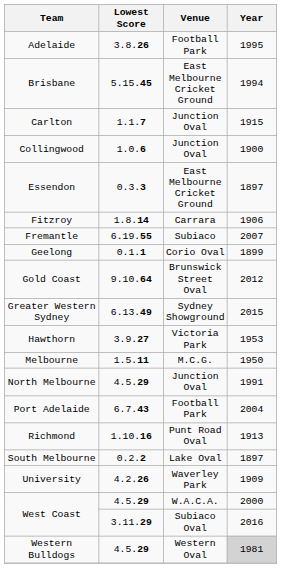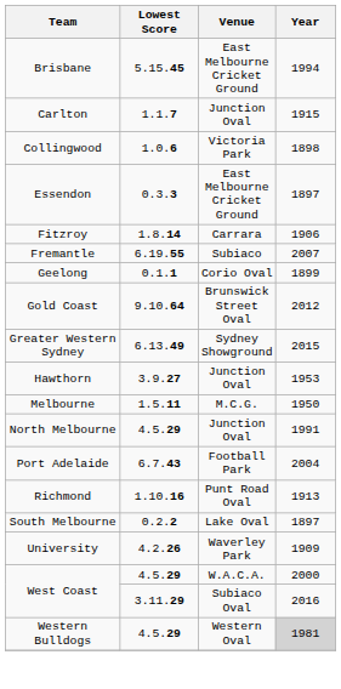 <table class="wikitable sortable">
 <tr>
 <th align="center" width="120">Team</th>
 <th align="center" width="80">Lowest Score</th>
 <th align="center" width="70">Venue</th>
 <th align="center" width="60">Year</th>
-</tr>
-<tr align="center">
-<td>Adelaide</td>
-<td>3.8.<strong>26</strong></td>
-<td>Football Park</td>
-<td>1995</td>
 </tr>
 <tr align="center">
 <td>Brisbane</td>
 <td>5.15.<strong>45</strong></td>
 <td>East Melbourne Cricket Ground</td>
 <td>1994</td>
 </tr>
 <tr align="center">
 <td>Carlton</td>
 <td>1.1.<strong>7</strong></td>
 <td>Junction Oval</td>
 <td>1915</td>
 </tr>
 <tr align="center">
 <td>Collingwood</td>
 <td>1.0.<strong>6</strong></td>
-<td>Junction Oval</td>
-<td>1900</td>
+<td>Victoria Park</td>
+<td>1898</td>
 </tr>
 <tr align="center">
 <td>Essendon</td>
 <td>0.3.<strong>3</strong></td>
 <td>East Melbourne Cricket Ground</td>
 <td>1897</td>
 </tr>
 <tr align="center">
 <td>Fitzroy</td>
 <td>1.8.<strong>14</strong></td>
 <td>Carrara</td>
 <td>1906</td>
 </tr>
 <tr align="center">
 <td>Fremantle</td>
 <td>6.19.<strong>55</strong></td>
 <td>Subiaco</td>
 <td>2007</td>
 </tr>
 <tr align="center">
 <td>Geelong</td>
 <td>0.1.<strong>1</strong></td>
 <td>Corio Oval</td>
 <td>1899</td>
 </tr>
 <tr align="center">
 <td>Gold Coast</td>
 <td>9.10.<strong>64</strong></td>
 <td>Brunswick Street Oval</td>
 <td>2012</td>
 </tr>
 <tr align="center">
 <td>Greater Western Sydney</td>
 <td>6.13.<strong>49</strong></td>
 <td>Sydney Showground</td>
 <td>2015</td>
 </tr>
 <tr align="center">
 <td>Hawthorn</td>
 <td>3.9.<strong>27</strong></td>
-<td>Victoria Park</td>
+<td>Junction Oval</td>
 <td>1953</td>
 </tr>
 <tr align="center">
 <td>Melbourne</td>
 <td>1.5.<strong>11</strong></td>
 <td>M.C.G.</td>
 <td>1950</td>
 </tr>
 <tr align="center">
 <td>North Melbourne</td>
 <td>4.5.<strong>29</strong></td>
 <td>Junction Oval</td>
 <td>1991</td>
 </tr>
 <tr align="center">
 <td>Port Adelaide</td>
 <td>6.7.<strong>43</strong></td>
 <td>Football Park</td>
 <td>2004</td>
 </tr>
 <tr align="center">
 <td>Richmond</td>
 <td>1.10.<strong>16</strong></td>
 <td>Punt Road Oval</td>
 <td>1913</td>
 </tr>
 <tr align="center">
 <td>South Melbourne</td>
 <td>0.2.<strong>2</strong></td>
 <td>Lake Oval</td>
 <td>1897</td>
 </tr>
 <tr align="center">
 <td>University</td>
 <td>4.2.<strong>26</strong></td>
 <td>Waverley Park</td>
 <td>1909</td>
 </tr>
 <tr align="center">
 <td rowspan="2">West Coast</td>
 <td>4.5.<strong>29</strong></td>
 <td>W.A.C.A.</td>
 <td>2000</td>
 </tr>
 <tr align="center">
 <td>3.11.<strong>29</strong></td>
 <td>Subiaco Oval</td>
 <td>2016</td>
 </tr>
 <tr align="center">
 <td>Western Bulldogs</td>
 <td>4.5.<strong>29</strong></td>
 <td>Western Oval</td>
 <td style="background: lightgrey;">1981</td>
 </tr>
 <tr>
 </tr>
 </table>
